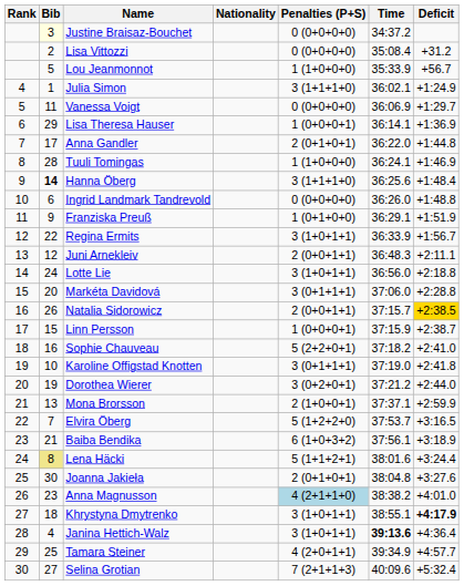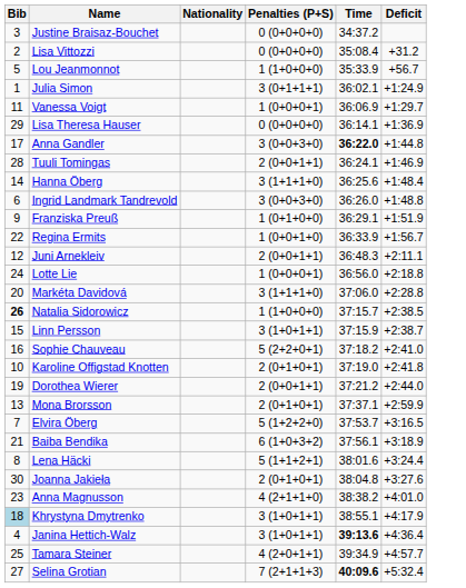 <table class="wikitable sortable" style="text-align:center">
 <tr>
-<th>Rank</th>
 <th>Bib</th>
 <th>Name</th>
 <th>Nationality</th>
 <th>Penalties (P+S)</th>
 <th>Time</th>
 <th>Deficit</th>
 </tr>
 <tr>
-<td></td>
-<td style="background: lightyellow;">3</td>
+<td>3</td>
 <td align=left><a href='#'>Justine Braisaz-Bouchet</a></td>
 <td align=left></td>
 <td>0 (0+0+0+0)</td>
 <td>34:37.2</td>
 <td></td>
 </tr>
 <tr>
-<td></td>
 <td>2</td>
 <td align=left><a href='#'>Lisa Vittozzi</a></td>
 <td align=left></td>
 <td>0 (0+0+0+0)</td>
 <td>35:08.4</td>
 <td>+31.2</td>
 </tr>
 <tr>
-<td></td>
 <td>5</td>
 <td align=left><a href='#'>Lou Jeanmonnot</a></td>
 <td align=left></td>
 <td>1 (1+0+0+0)</td>
 <td>35:33.9</td>
 <td>+56.7</td>
 </tr>
 <tr>
-<td>4</td>
 <td>1</td>
 <td align=left><a href='#'>Julia Simon</a></td>
 <td align=left></td>
-<td>3 (1+1+1+0)</td>
+<td>3 (0+1+1+1)</td>
 <td>36:02.1</td>
 <td>+1:24.9</td>
 </tr>
 <tr>
-<td>5</td>
 <td>11</td>
 <td align=left><a href='#'>Vanessa Voigt</a></td>
 <td align=left></td>
-<td>0 (0+0+0+0)</td>
+<td>1 (0+0+0+1)</td>
 <td>36:06.9</td>
 <td>+1:29.7</td>
 </tr>
 <tr>
-<td>6</td>
 <td>29</td>
 <td align=left><a href='#'>Lisa Theresa Hauser</a></td>
 <td align=left></td>
-<td>1 (0+0+0+1)</td>
+<td>0 (0+0+0+0)</td>
 <td>36:14.1</td>
 <td>+1:36.9</td>
 </tr>
 <tr>
-<td>7</td>
 <td>17</td>
 <td align=left><a href='#'>Anna Gandler</a></td>
 <td align=left></td>
-<td>2 (0+1+0+1)</td>
-<td>36:22.0</td>
+<td>3 (0+0+3+0)</td>
+<td><strong>36:22.0</strong></td>
 <td>+1:44.8</td>
 </tr>
 <tr>
-<td>8</td>
 <td>28</td>
 <td align=left><a href='#'>Tuuli Tomingas</a></td>
 <td align=left></td>
-<td>1 (1+0+0+0)</td>
+<td>2 (0+0+1+1)</td>
 <td>36:24.1</td>
 <td>+1:46.9</td>
 </tr>
 <tr>
-<td>9</td>
-<td><strong>14</strong></td>
+<td>14</td>
 <td align=left><a href='#'>Hanna Öberg</a></td>
 <td align=left></td>
 <td>3 (1+1+1+0)</td>
 <td>36:25.6</td>
 <td>+1:48.4</td>
 </tr>
 <tr>
-<td>10</td>
 <td>6</td>
 <td align=left><a href='#'>Ingrid Landmark Tandrevold</a></td>
 <td align=left></td>
-<td>0 (0+0+0+0)</td>
+<td>3 (0+0+3+0)</td>
 <td>36:26.0</td>
 <td>+1:48.8</td>
 </tr>
 <tr>
-<td>11</td>
 <td>9</td>
 <td align=left><a href='#'>Franziska Preuß</a></td>
 <td align=left></td>
 <td>1 (0+1+0+0)</td>
 <td>36:29.1</td>
 <td>+1:51.9</td>
 </tr>
 <tr>
-<td>12</td>
 <td>22</td>
 <td align=left><a href='#'>Regina Ermits</a></td>
 <td align=left></td>
-<td>3 (1+0+1+1)</td>
+<td>1 (0+0+1+0)</td>
 <td>36:33.9</td>
 <td>+1:56.7</td>
 </tr>
 <tr>
-<td>13</td>
 <td>12</td>
 <td align=left><a href='#'>Juni Arnekleiv</a></td>
 <td align=left></td>
 <td>2 (0+0+1+1)</td>
 <td>36:48.3</td>
 <td>+2:11.1</td>
 </tr>
 <tr>
-<td>14</td>
 <td>24</td>
 <td align=left><a href='#'>Lotte Lie</a></td>
 <td align=left></td>
-<td>3 (1+0+1+1)</td>
+<td>1 (0+0+0+1)</td>
 <td>36:56.0</td>
 <td>+2:18.8</td>
 </tr>
 <tr>
-<td>15</td>
 <td>20</td>
 <td align=left><a href='#'>Markéta Davidová</a></td>
 <td align=left></td>
-<td>3 (0+1+1+1)</td>
+<td>3 (1+1+1+0)</td>
 <td>37:06.0</td>
 <td>+2:28.8</td>
 </tr>
 <tr>
-<td>16</td>
-<td>26</td>
+<td><strong>26</strong></td>
 <td align=left><a href='#'>Natalia Sidorowicz</a></td>
 <td align=left></td>
-<td>2 (0+0+1+1)</td>
+<td>1 (1+0+0+0)</td>
 <td>37:15.7</td>
-<td style="background: gold;">+2:38.5</td>
+<td>+2:38.5</td>
 </tr>
 <tr>
-<td>17</td>
 <td>15</td>
 <td align=left><a href='#'>Linn Persson</a></td>
 <td align=left></td>
-<td>1 (0+0+0+1)</td>
+<td>3 (1+0+1+1)</td>
 <td>37:15.9</td>
 <td>+2:38.7</td>
 </tr>
 <tr>
-<td>18</td>
 <td>16</td>
 <td align=left><a href='#'>Sophie Chauveau</a></td>
 <td align=left></td>
 <td>5 (2+2+0+1)</td>
 <td>37:18.2</td>
 <td>+2:41.0</td>
 </tr>
 <tr>
-<td>19</td>
 <td>10</td>
 <td align=left><a href='#'>Karoline Offigstad Knotten</a></td>
 <td align=left></td>
-<td>3 (0+1+1+1)</td>
+<td>2 (0+1+0+1)</td>
 <td>37:19.0</td>
 <td>+2:41.8</td>
 </tr>
 <tr>
-<td>20</td>
 <td>19</td>
 <td align=left><a href='#'>Dorothea Wierer</a></td>
 <td align=left></td>
-<td>3 (0+2+0+1)</td>
+<td>2 (0+0+1+1)</td>
 <td>37:21.2</td>
 <td>+2:44.0</td>
 </tr>
 <tr>
-<td>21</td>
 <td>13</td>
 <td align=left><a href='#'>Mona Brorsson</a></td>
 <td align=left></td>
-<td>2 (1+0+0+1)</td>
+<td>2 (0+1+0+1)</td>
 <td>37:37.1</td>
 <td>+2:59.9</td>
 </tr>
 <tr>
-<td>22</td>
 <td>7</td>
 <td align=left><a href='#'>Elvira Öberg</a></td>
 <td align=left></td>
 <td>5 (1+2+2+0)</td>
 <td>37:53.7</td>
 <td>+3:16.5</td>
 </tr>
 <tr>
-<td>23</td>
 <td>21</td>
 <td align=left><a href='#'>Baiba Bendika</a></td>
 <td align=left></td>
 <td>6 (1+0+3+2)</td>
 <td>37:56.1</td>
 <td>+3:18.9</td>
 </tr>
 <tr>
-<td>24</td>
-<td style="background: khaki;">8</td>
+<td>8</td>
 <td align=left><a href='#'>Lena Häcki</a></td>
 <td align=left></td>
 <td>5 (1+1+2+1)</td>
 <td>38:01.6</td>
 <td>+3:24.4</td>
 </tr>
 <tr>
-<td>25</td>
 <td>30</td>
 <td align=left><a href='#'>Joanna Jakieła</a></td>
 <td align=left></td>
 <td>2 (0+1+0+1)</td>
 <td>38:04.8</td>
 <td>+3:27.6</td>
 </tr>
 <tr>
-<td>26</td>
 <td>23</td>
 <td align=left><a href='#'>Anna Magnusson</a></td>
 <td align=left></td>
-<td style="background: lightblue;">4 (2+1+1+0)</td>
+<td>4 (2+1+1+0)</td>
 <td>38:38.2</td>
 <td>+4:01.0</td>
 </tr>
 <tr>
-<td>27</td>
-<td>18</td>
+<td style="background: lightblue;">18</td>
 <td align=left><a href='#'>Khrystyna Dmytrenko</a></td>
 <td align=left></td>
 <td>3 (1+0+1+1)</td>
 <td>38:55.1</td>
-<td><strong>+4:17.9</strong></td>
+<td>+4:17.9</td>
 </tr>
 <tr>
-<td>28</td>
 <td>4</td>
 <td align=left><a href='#'>Janina Hettich-Walz</a></td>
 <td align=left></td>
 <td>3 (1+0+1+1)</td>
 <td><strong>39:13.6</strong></td>
 <td>+4:36.4</td>
 </tr>
 <tr>
-<td>29</td>
 <td>25</td>
 <td align=left><a href='#'>Tamara Steiner</a></td>
 <td align=left></td>
 <td>4 (2+0+1+1)</td>
 <td>39:34.9</td>
 <td>+4:57.7</td>
 </tr>
 <tr>
-<td>30</td>
 <td>27</td>
 <td align=left><a href='#'>Selina Grotian</a></td>
 <td align=left></td>
 <td>7 (2+1+1+3)</td>
-<td>40:09.6</td>
+<td><strong>40:09.6</strong></td>
 <td>+5:32.4</td>
 </tr>
 </table>
